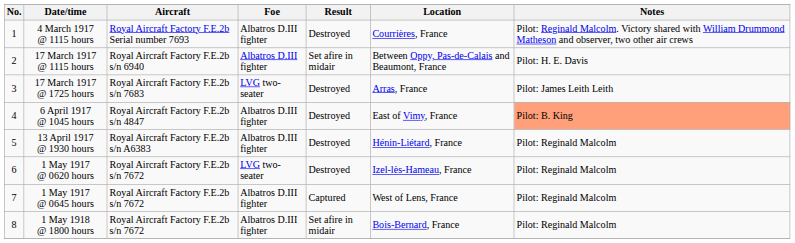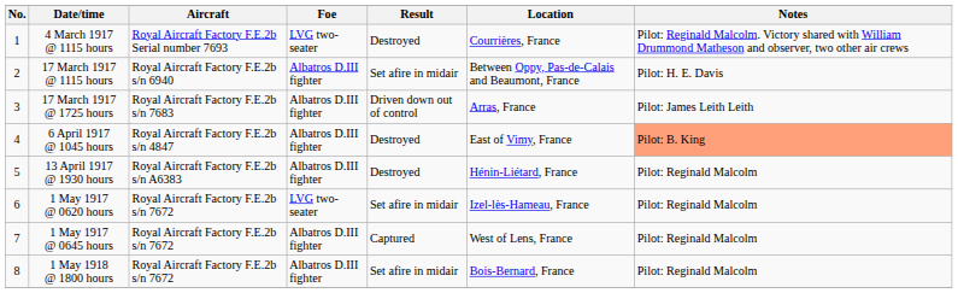 <table class="wikitable">
 <tr>
 </tr>
 <tr>
 <th>No.</th>
 <th width="125">Date/time</th>
 <th width="200">Aircraft</th>
 <th>Foe</th>
 <th>Result</th>
 <th>Location</th>
 <th>Notes</th>
 </tr>
 <tr>
 <td align="center">1</td>
 <td align="center">4 March 1917<br>@ 1115 hours</td>
 <td><a href='#'>Royal Aircraft Factory F.E.2b</a><br>Serial number 7693</td>
-<td>Albatros D.III fighter</td>
+<td><a href='#'>LVG</a> two-seater</td>
 <td>Destroyed</td>
 <td><a href='#'>Courrières</a>, France</td>
 <td>Pilot: <a href='#'>Reginald Malcolm</a>. Victory shared with <a href='#'>William Drummond Matheson</a> and observer, two other air crews</td>
 </tr>
 <tr>
 <td align="center">2</td>
 <td align="center">17 March 1917<br>@ 1115 hours</td>
 <td>Royal Aircraft Factory F.E.2b<br>s/n 6940</td>
 <td><a href='#'>Albatros D.III</a> fighter</td>
 <td>Set afire in midair</td>
 <td>Between <a href='#'>Oppy, Pas-de-Calais</a> and Beaumont, France</td>
 <td>Pilot: H. E. Davis</td>
 </tr>
 <tr>
 <td align="center">3</td>
 <td align="center">17 March 1917<br>@ 1725 hours</td>
 <td>Royal Aircraft Factory F.E.2b<br>s/n 7683</td>
-<td><a href='#'>LVG</a> two-seater</td>
-<td>Destroyed</td>
+<td>Albatros D.III fighter</td>
+<td>Driven down out of control</td>
 <td><a href='#'>Arras</a>, France</td>
 <td>Pilot: James Leith Leith</td>
 </tr>
 <tr>
 <td align="center">4</td>
 <td align="center">6 April 1917<br>@ 1045 hours</td>
 <td>Royal Aircraft Factory F.E.2b<br>s/n 4847</td>
 <td>Albatros D.III fighter</td>
 <td>Destroyed</td>
 <td>East of <a href='#'>Vimy</a>, France</td>
 <td style="background: lightsalmon;">Pilot: B. King</td>
 </tr>
 <tr>
 <td align="center">5</td>
 <td align="center">13 April 1917<br>@ 1930 hours</td>
 <td>Royal Aircraft Factory F.E.2b<br>s/n A6383</td>
 <td>Albatros D.III fighter</td>
 <td>Destroyed</td>
 <td><a href='#'>Hénin-Liétard</a>, France</td>
 <td>Pilot: Reginald Malcolm</td>
 </tr>
 <tr>
 <td align="center">6</td>
 <td align="center">1 May 1917<br>@ 0620 hours</td>
 <td>Royal Aircraft Factory F.E.2b<br>s/n 7672</td>
 <td><a href='#'>LVG</a> two-seater</td>
-<td>Destroyed</td>
+<td>Set afire in midair</td>
 <td><a href='#'>Izel-lès-Hameau</a>, France</td>
 <td>Pilot: Reginald Malcolm</td>
 </tr>
 <tr>
 <td align="center">7</td>
 <td align="center">1 May 1917<br>@ 0645 hours</td>
 <td>Royal Aircraft Factory F.E.2b<br>s/n 7672</td>
 <td>Albatros D.III fighter</td>
 <td>Captured</td>
 <td>West of Lens, France</td>
 <td>Pilot: Reginald Malcolm</td>
 </tr>
 <tr>
 <td align="center">8</td>
 <td align="center">1 May 1918<br>@ 1800 hours</td>
 <td>Royal Aircraft Factory F.E.2b<br>s/n 7672</td>
 <td>Albatros D.III fighter</td>
 <td>Set afire in midair</td>
 <td><a href='#'>Bois-Bernard</a>, France</td>
 <td>Pilot: Reginald Malcolm</td>
 </tr>
 <tr>
 </tr>
 </table>
